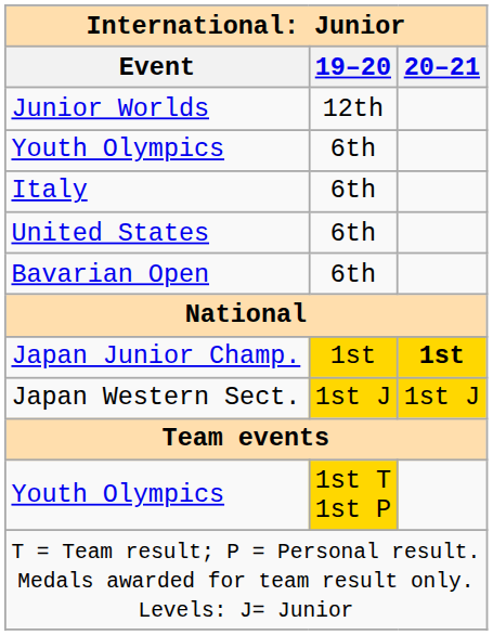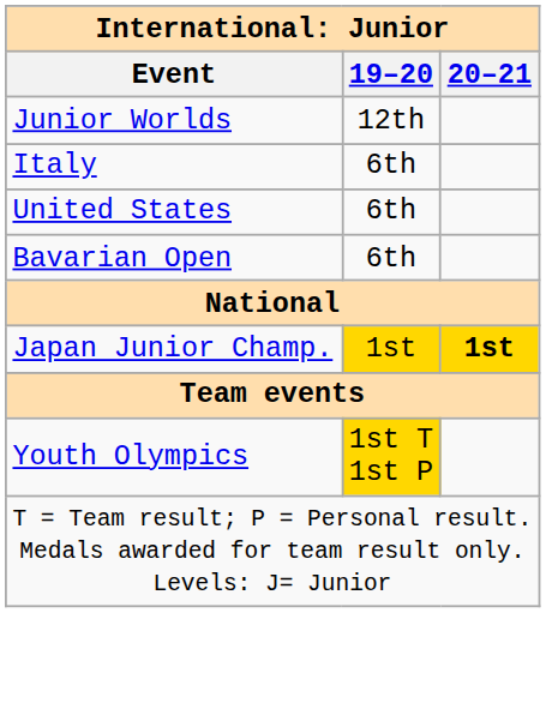 <table class="wikitable" style="text-align:center">
 <tr>
 <th colspan="3" style="background-color: #ffdead;" align="center">International: Junior</th>
 </tr>
 <tr>
 <th>Event</th>
 <th><a href='#'>19–20</a></th>
 <th><a href='#'>20–21</a></th>
 </tr>
 <tr>
 <td align="left"><a href='#'>Junior Worlds</a></td>
 <td>12th</td>
-<td></td>
-</tr>
-<tr>
-<td align="left"><a href='#'>Youth Olympics</a></td>
-<td>6th</td>
 <td></td>
 </tr>
 <tr>
 <td align="left"> <a href='#'>Italy</a></td>
 <td>6th</td>
 <td></td>
 </tr>
 <tr>
 <td align="left"> <a href='#'>United States</a></td>
 <td>6th</td>
 <td></td>
 </tr>
 <tr>
 <td align="left"><a href='#'>Bavarian Open</a></td>
 <td>6th</td>
 <td></td>
 </tr>
 <tr>
 <th colspan="3" style="background-color: #ffdead;" align="center">National</th>
 </tr>
 <tr>
 <td align="left"><a href='#'>Japan Junior Champ.</a></td>
 <td bgcolor=gold>1st</td>
 <td bgcolor=gold><strong>1st</strong></td>
 </tr>
 <tr>
-<td align="left">Japan Western Sect.</td>
-<td bgcolor=gold>1st J</td>
-<td bgcolor=gold>1st J</td>
-</tr>
-<tr>
 <th colspan="3" style="background-color: #ffdead; " align="center">Team events</th>
 </tr>
 <tr>
 <td align=left><a href='#'>Youth Olympics</a></td>
 <td bgcolor=gold>1st T <br>1st P</td>
 <td></td>
 </tr>
 <tr>
 <td colspan="3" align="center"><small> T = Team result; P = Personal result. <br> Medals awarded for team result only.<br>Levels: J= Junior </small></td>
 </tr>
 </table>
